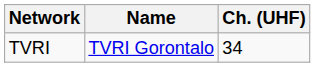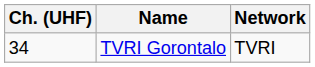 <table class="wikitable">
 <tr>
+<th>Ch. (UHF)</th>
+<th>Name</th>
 <th>Network</th>
-<th>Name</th>
-<th>Ch. (UHF)</th>
 </tr>
 <tr>
+<td>34</td>
+<td><a href='#'>TVRI Gorontalo</a></td>
 <td>TVRI</td>
-<td><a href='#'>TVRI Gorontalo</a></td>
-<td>34</td>
 </tr>
 </table>
